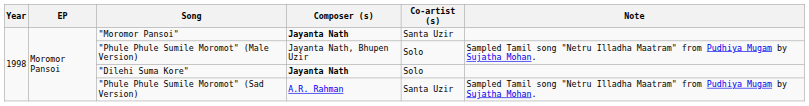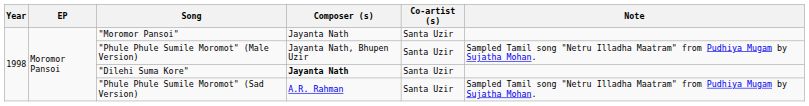 <table class="wikitable sortable">
 <tr>
 <th><strong>Year</strong></th>
 <th>EP</th>
 <th>Song</th>
 <th>Composer (s)</th>
 <th>Co-artist (s)</th>
 <th>Note</th>
 </tr>
 <tr>
 <td rowspan ="4">1998</td>
 <td rowspan ="4">Moromor Pansoi</td>
 <td>"Moromor Pansoi"</td>
-<td><strong>Jayanta Nath</strong></td>
+<td>Jayanta Nath</td>
 <td>Santa Uzir</td>
 <td></td>
 </tr>
 <tr>
 <td>"Phule Phule Sumile Moromot" (Male Version)</td>
 <td>Jayanta Nath, Bhupen Uzir</td>
-<td>Solo</td>
+<td>Santa Uzir</td>
 <td>Sampled Tamil song "Netru Illadha Maatram" from <a href='#'>Pudhiya Mugam</a> by <a href='#'>Sujatha Mohan</a>.</td>
 </tr>
 <tr>
 <td>"Dilehi Suma Kore"</td>
 <td><strong>Jayanta Nath</strong></td>
-<td>Solo</td>
+<td>Santa Uzir</td>
 <td></td>
 </tr>
 <tr>
 <td>"Phule Phule Sumile Moromot" (Sad Version)</td>
 <td><a href='#'>A.R. Rahman</a></td>
 <td>Santa Uzir</td>
 <td>Sampled Tamil song "Netru Illadha Maatram" from <a href='#'>Pudhiya Mugam</a> by <a href='#'>Sujatha Mohan</a>.</td>
 </tr>
 </table>
